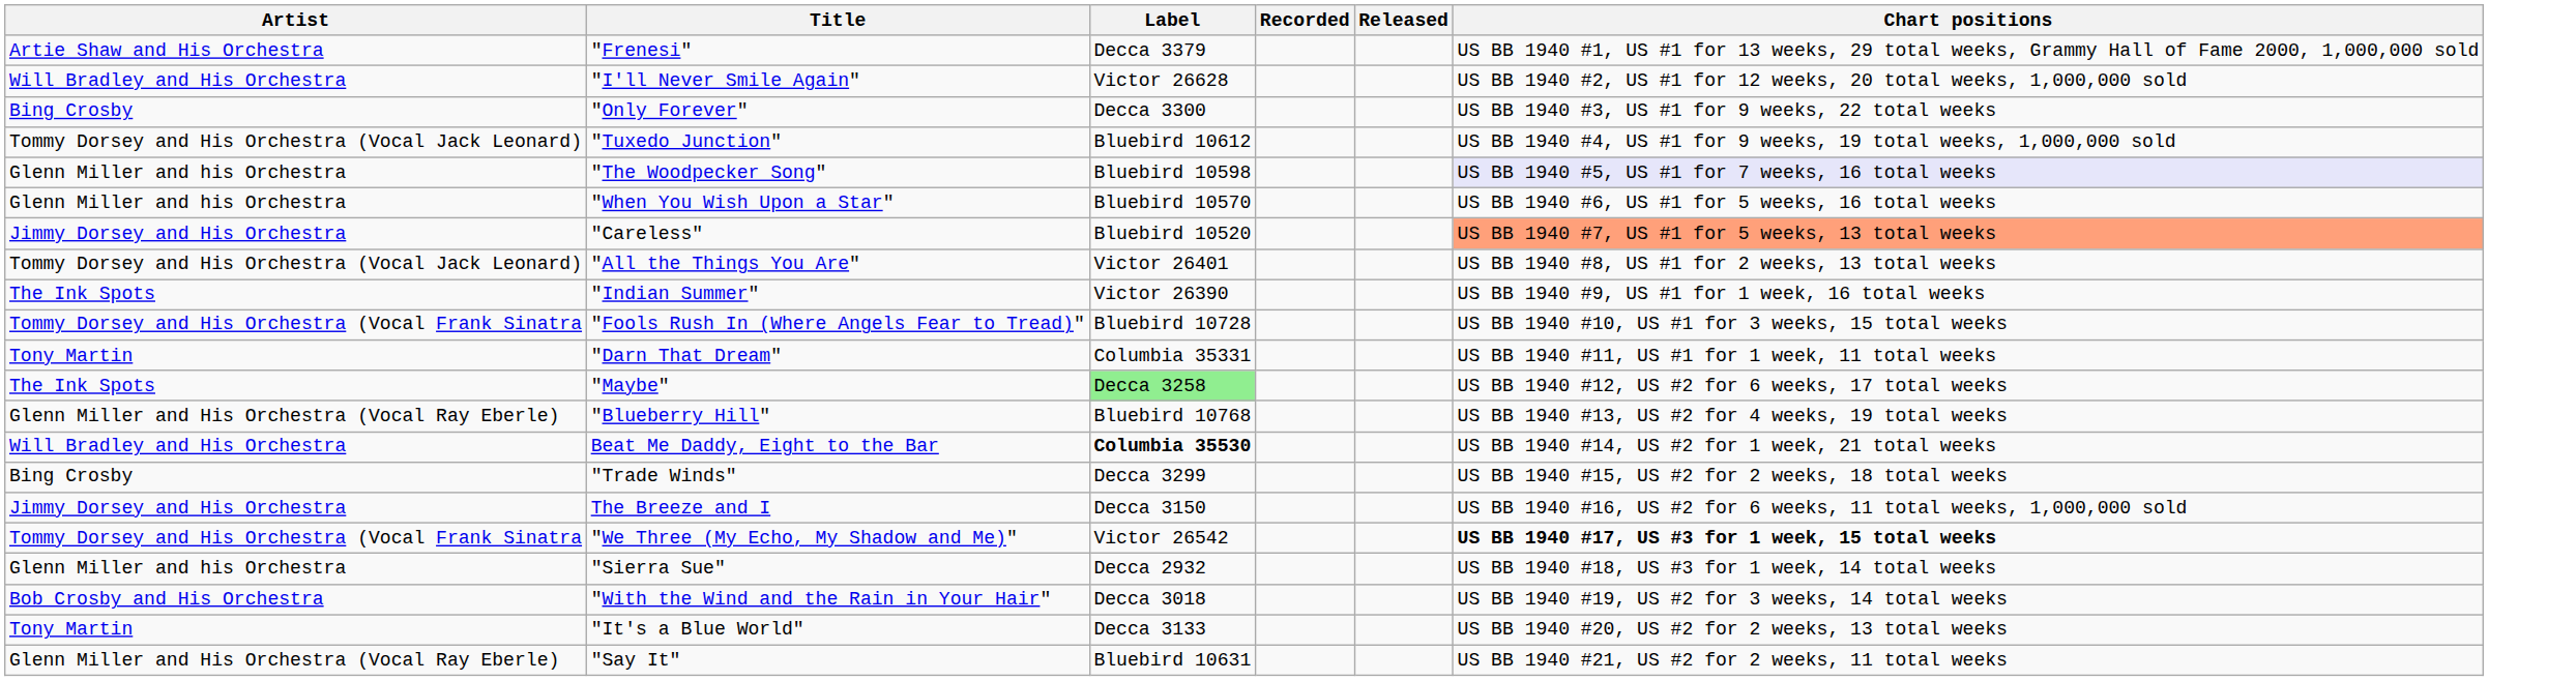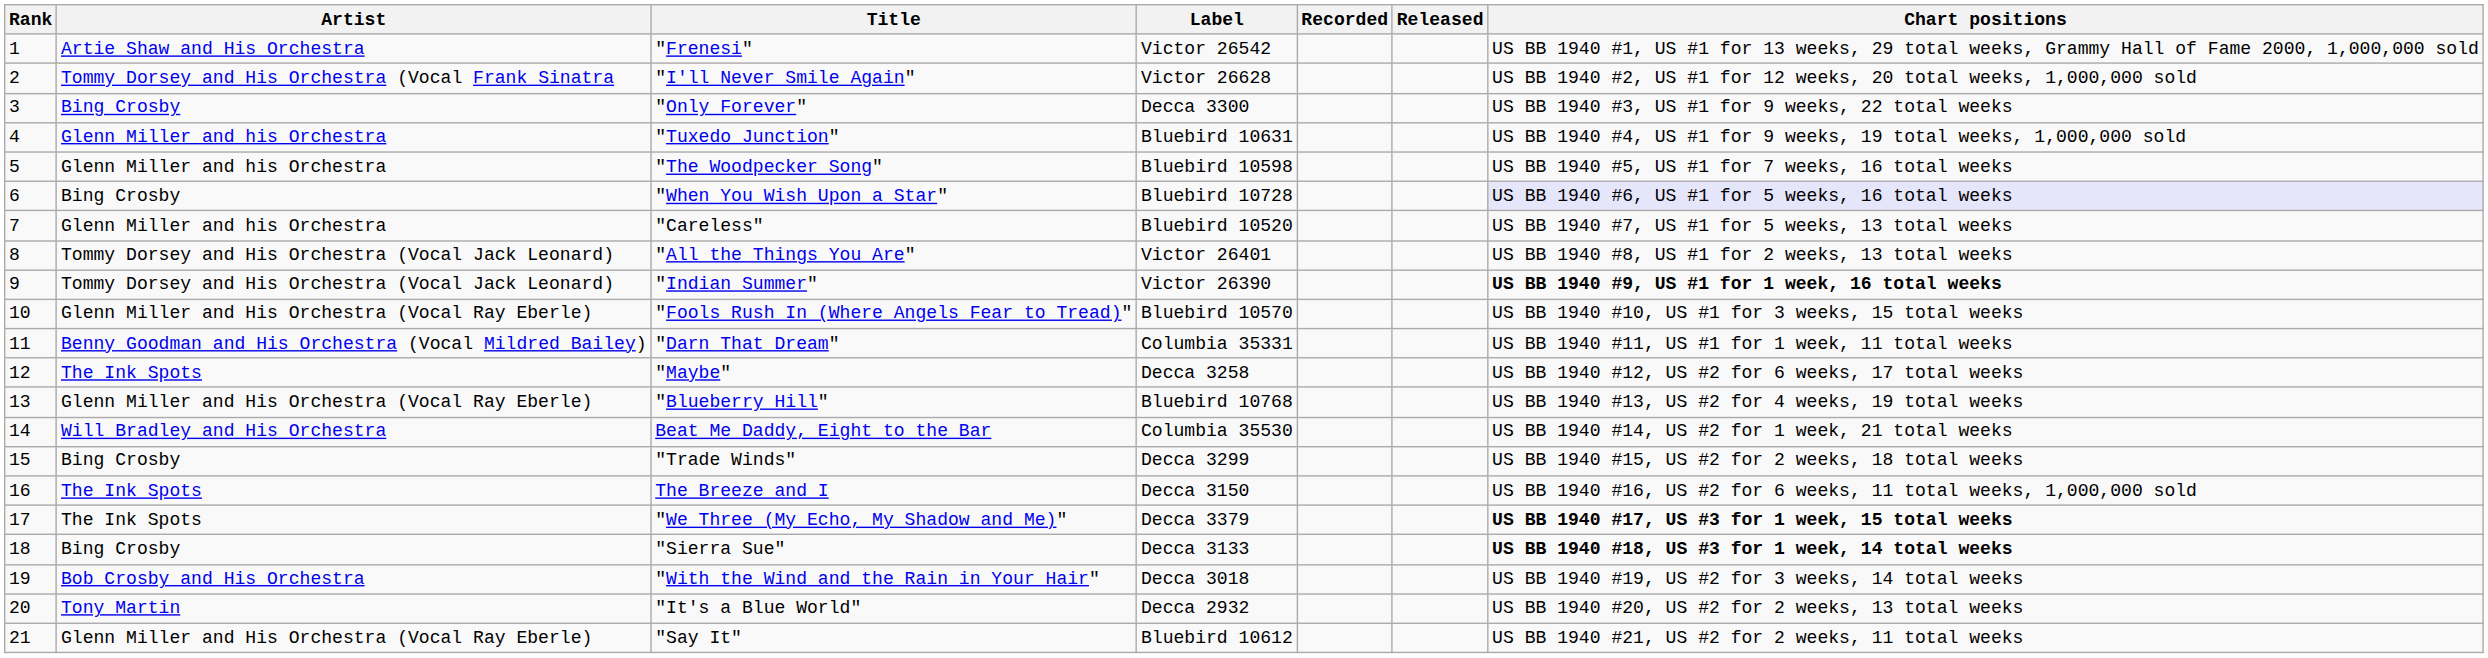 <table class="wikitable">
 <tr>
+<th>Rank</th>
 <th>Artist</th>
 <th>Title</th>
 <th>Label</th>
 <th>Recorded</th>
 <th>Released</th>
 <th>Chart positions</th>
 </tr>
 <tr>
+<td>1</td>
 <td><a href='#'>Artie Shaw and His Orchestra</a></td>
 <td>"<a href='#'>Frenesi</a>"</td>
-<td>Decca 3379</td>
+<td>Victor 26542</td>
 <td></td>
 <td></td>
 <td>US BB 1940 #1, US #1 for 13 weeks, 29 total weeks, Grammy Hall of Fame 2000, 1,000,000 sold</td>
 </tr>
 <tr>
-<td><a href='#'>Will Bradley and His Orchestra</a></td>
+<td>2</td>
+<td><a href='#'>Tommy Dorsey and His Orchestra</a> (Vocal <a href='#'>Frank Sinatra</a></td>
 <td>"<a href='#'>I'll Never Smile Again</a>"</td>
 <td>Victor 26628</td>
 <td></td>
 <td></td>
 <td>US BB 1940 #2, US #1 for 12 weeks, 20 total weeks, 1,000,000 sold</td>
 </tr>
 <tr>
+<td>3</td>
 <td><a href='#'>Bing Crosby</a></td>
 <td>"<a href='#'>Only Forever</a>"</td>
 <td>Decca 3300</td>
 <td></td>
 <td></td>
 <td>US BB 1940 #3, US #1 for 9 weeks, 22 total weeks</td>
 </tr>
 <tr>
-<td>Tommy Dorsey and His Orchestra (Vocal Jack Leonard)</td>
+<td>4</td>
+<td><a href='#'>Glenn Miller and his Orchestra</a></td>
 <td>"<a href='#'>Tuxedo Junction</a>"</td>
-<td>Bluebird 10612</td>
+<td>Bluebird 10631</td>
 <td></td>
 <td></td>
 <td>US BB 1940 #4, US #1 for 9 weeks, 19 total weeks, 1,000,000 sold</td>
 </tr>
 <tr>
+<td>5</td>
 <td>Glenn Miller and his Orchestra</td>
 <td>"<a href='#'>The Woodpecker Song</a>"</td>
 <td>Bluebird 10598</td>
 <td></td>
 <td></td>
-<td style="background: lavender;">US BB 1940 #5, US #1 for 7 weeks, 16 total weeks</td>
+<td>US BB 1940 #5, US #1 for 7 weeks, 16 total weeks</td>
 </tr>
 <tr>
-<td>Glenn Miller and his Orchestra</td>
+<td>6</td>
+<td>Bing Crosby</td>
 <td>"<a href='#'>When You Wish Upon a Star</a>"</td>
-<td>Bluebird 10570</td>
+<td>Bluebird 10728</td>
 <td></td>
 <td></td>
-<td>US BB 1940 #6, US #1 for 5 weeks, 16 total weeks</td>
+<td style="background: lavender;">US BB 1940 #6, US #1 for 5 weeks, 16 total weeks</td>
 </tr>
 <tr>
-<td><a href='#'>Jimmy Dorsey and His Orchestra</a></td>
+<td>7</td>
+<td>Glenn Miller and his Orchestra</td>
 <td>"Careless"</td>
 <td>Bluebird 10520</td>
 <td></td>
 <td></td>
-<td style="background: lightsalmon;">US BB 1940 #7, US #1 for 5 weeks, 13 total weeks</td>
+<td>US BB 1940 #7, US #1 for 5 weeks, 13 total weeks</td>
 </tr>
 <tr>
+<td>8</td>
 <td>Tommy Dorsey and His Orchestra (Vocal Jack Leonard)</td>
 <td>"<a href='#'>All the Things You Are</a>"</td>
 <td>Victor 26401</td>
 <td></td>
 <td></td>
 <td>US BB 1940 #8, US #1 for 2 weeks, 13 total weeks</td>
 </tr>
 <tr>
-<td><a href='#'>The Ink Spots</a></td>
+<td>9</td>
+<td>Tommy Dorsey and His Orchestra (Vocal Jack Leonard)</td>
 <td>"<a href='#'>Indian Summer</a>"</td>
 <td>Victor 26390</td>
 <td></td>
 <td></td>
-<td>US BB 1940 #9, US #1 for 1 week, 16 total weeks</td>
+<td><strong>US BB 1940 #9, US #1 for 1 week, 16 total weeks</strong></td>
 </tr>
 <tr>
-<td><a href='#'>Tommy Dorsey and His Orchestra</a> (Vocal <a href='#'>Frank Sinatra</a></td>
+<td>10</td>
+<td>Glenn Miller and His Orchestra (Vocal Ray Eberle)</td>
 <td>"<a href='#'>Fools Rush In (Where Angels Fear to Tread)</a>"</td>
-<td>Bluebird 10728</td>
+<td>Bluebird 10570</td>
 <td></td>
 <td></td>
 <td>US BB 1940 #10, US #1 for 3 weeks, 15 total weeks</td>
 </tr>
 <tr>
-<td><a href='#'>Tony Martin</a></td>
+<td>11</td>
+<td><a href='#'>Benny Goodman and His Orchestra</a> (Vocal <a href='#'>Mildred Bailey</a>)</td>
 <td>"<a href='#'>Darn That Dream</a>"</td>
 <td>Columbia 35331</td>
 <td></td>
 <td></td>
 <td>US BB 1940 #11, US #1 for 1 week, 11 total weeks</td>
 </tr>
 <tr>
+<td>12</td>
 <td><a href='#'>The Ink Spots</a></td>
 <td>"<a href='#'>Maybe</a>"</td>
-<td style="background: lightgreen;">Decca 3258</td>
+<td>Decca 3258</td>
 <td></td>
 <td></td>
 <td>US BB 1940 #12, US #2 for 6 weeks, 17 total weeks</td>
 </tr>
 <tr>
+<td>13</td>
 <td>Glenn Miller and His Orchestra (Vocal Ray Eberle)</td>
 <td>"<a href='#'>Blueberry Hill</a>"</td>
 <td>Bluebird 10768</td>
 <td></td>
 <td></td>
 <td>US BB 1940 #13, US #2 for 4 weeks, 19 total weeks</td>
 </tr>
 <tr>
+<td>14</td>
 <td><a href='#'>Will Bradley and His Orchestra</a></td>
 <td><a href='#'>Beat Me Daddy, Eight to the Bar</a></td>
-<td><strong>Columbia 35530</strong></td>
+<td>Columbia 35530</td>
 <td></td>
 <td></td>
 <td>US BB 1940 #14, US #2 for 1 week, 21 total weeks</td>
 </tr>
 <tr>
+<td>15</td>
 <td>Bing Crosby</td>
 <td>"Trade Winds"</td>
 <td>Decca 3299</td>
 <td></td>
 <td></td>
 <td>US BB 1940 #15, US #2 for 2 weeks, 18 total weeks</td>
 </tr>
 <tr>
-<td><a href='#'>Jimmy Dorsey and His Orchestra</a></td>
+<td>16</td>
+<td><a href='#'>The Ink Spots</a></td>
 <td><a href='#'>The Breeze and I</a></td>
 <td>Decca 3150</td>
 <td></td>
 <td></td>
 <td>US BB 1940 #16, US #2 for 6 weeks, 11 total weeks, 1,000,000 sold</td>
 </tr>
 <tr>
-<td><a href='#'>Tommy Dorsey and His Orchestra</a> (Vocal <a href='#'>Frank Sinatra</a></td>
+<td>17</td>
+<td>The Ink Spots</td>
 <td>"<a href='#'>We Three (My Echo, My Shadow and Me)</a>"</td>
-<td>Victor 26542</td>
+<td>Decca 3379</td>
 <td></td>
 <td></td>
 <td><strong>US BB 1940 #17, US #3 for 1 week, 15 total weeks</strong></td>
 </tr>
 <tr>
-<td>Glenn Miller and his Orchestra</td>
+<td>18</td>
+<td>Bing Crosby</td>
 <td>"Sierra Sue"</td>
-<td>Decca 2932</td>
+<td>Decca 3133</td>
 <td></td>
 <td></td>
-<td>US BB 1940 #18, US #3 for 1 week, 14 total weeks</td>
+<td><strong>US BB 1940 #18, US #3 for 1 week, 14 total weeks</strong></td>
 </tr>
 <tr>
+<td>19</td>
 <td><a href='#'>Bob Crosby and His Orchestra</a></td>
 <td>"<a href='#'>With the Wind and the Rain in Your Hair</a>"</td>
 <td>Decca 3018</td>
 <td></td>
 <td></td>
 <td>US BB 1940 #19, US #2 for 3 weeks, 14 total weeks</td>
 </tr>
 <tr>
+<td>20</td>
 <td><a href='#'>Tony Martin</a></td>
 <td>"It's a Blue World"</td>
-<td>Decca 3133</td>
+<td>Decca 2932</td>
 <td></td>
 <td></td>
 <td>US BB 1940 #20, US #2 for 2 weeks, 13 total weeks</td>
 </tr>
 <tr>
+<td>21</td>
 <td>Glenn Miller and His Orchestra (Vocal Ray Eberle)</td>
 <td>"Say It"</td>
-<td>Bluebird 10631</td>
+<td>Bluebird 10612</td>
 <td></td>
 <td></td>
 <td>US BB 1940 #21, US #2 for 2 weeks, 11 total weeks</td>
 </tr>
 </table>
